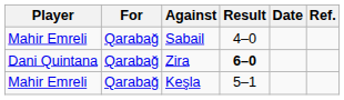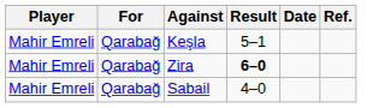 <table class="wikitable sortable">
 <tr>
 <th>Player</th>
 <th>For</th>
 <th>Against</th>
 <th style="text-align:center">Result</th>
 <th>Date</th>
 <th>Ref.</th>
 </tr>
 <tr>
 <td> <a href='#'>Mahir Emreli</a></td>
 <td><a href='#'>Qarabağ</a></td>
-<td><a href='#'>Sabail</a></td>
-<td style="text-align:center;">4–0</td>
+<td><a href='#'>Keşla</a></td>
+<td style="text-align:center;">5–1</td>
 <td></td>
 <td></td>
 </tr>
 <tr>
-<td> <a href='#'>Dani Quintana</a></td>
+<td> <a href='#'>Mahir Emreli</a></td>
 <td><a href='#'>Qarabağ</a></td>
 <td><a href='#'>Zira</a></td>
 <td style="text-align:center;"><strong>6–0</strong></td>
 <td></td>
 <td></td>
 </tr>
 <tr>
 <td> <a href='#'>Mahir Emreli</a></td>
 <td><a href='#'>Qarabağ</a></td>
-<td><a href='#'>Keşla</a></td>
-<td style="text-align:center;">5–1</td>
+<td><a href='#'>Sabail</a></td>
+<td style="text-align:center;">4–0</td>
 <td></td>
 <td></td>
 </tr>
 </table>
